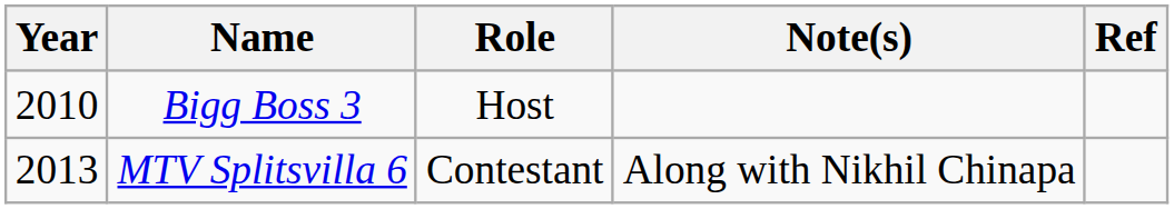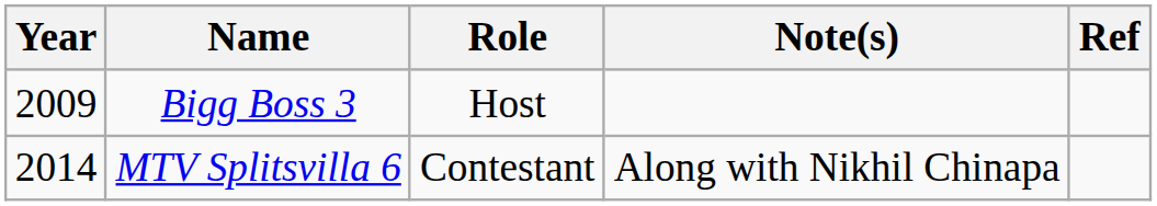 <table class="wikitable" style="text-align:center;">
 <tr>
 <th>Year</th>
 <th>Name</th>
 <th>Role</th>
 <th>Note(s)</th>
 <th>Ref</th>
 </tr>
 <tr>
-<td>2010</td>
+<td>2009</td>
 <td><em><a href='#'>Bigg Boss 3</a></em></td>
 <td>Host</td>
 <td></td>
 <td style="text-align:center;"></td>
 </tr>
 <tr>
-<td>2013</td>
+<td>2014</td>
 <td><em><a href='#'>MTV Splitsvilla 6</a></em></td>
 <td>Contestant</td>
 <td>Along with Nikhil Chinapa</td>
 <td style="text-align:center;"></td>
 </tr>
 </table>
